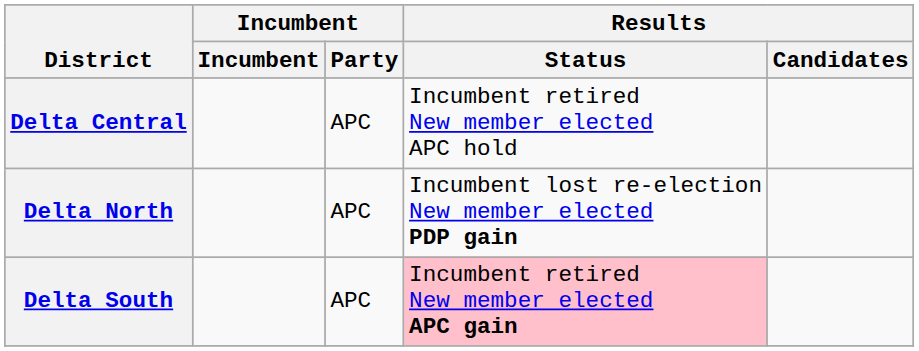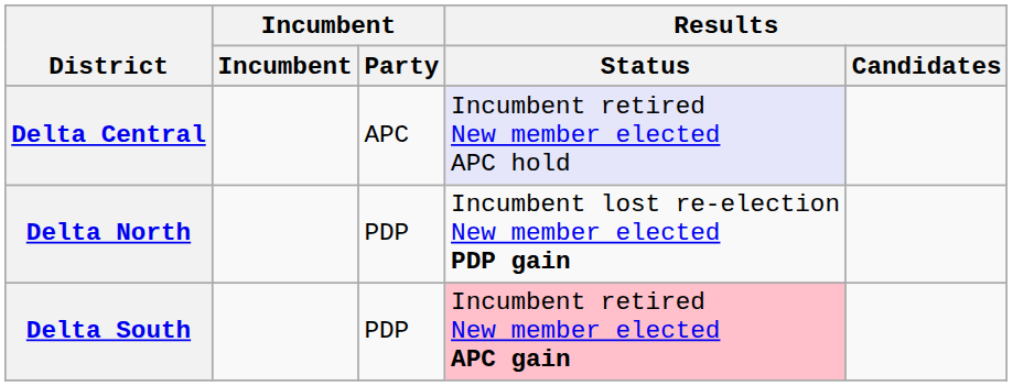 <table class="wikitable sortable">
 <tr valign=bottom>
 <th rowspan=2>District</th>
 <th colspan=2>Incumbent</th>
 <th colspan=2>Results</th>
 </tr>
 <tr valign=bottom>
 <th>Incumbent</th>
 <th>Party</th>
 <th>Status</th>
 <th>Candidates</th>
 </tr>
 <tr>
 <th><a href='#'>Delta Central</a></th>
 <td></td>
 <td>APC</td>
-<td>Incumbent retired<br><a href='#'>New member elected</a><br>APC hold</td>
+<td style="background: lavender;">Incumbent retired<br><a href='#'>New member elected</a><br>APC hold</td>
 <td nowrap></td>
 </tr>
 <tr>
 <th><a href='#'>Delta North</a></th>
 <td></td>
-<td>APC</td>
+<td>PDP</td>
 <td>Incumbent lost re-election<br><a href='#'>New member elected</a><br><strong>PDP gain</strong></td>
 <td nowrap></td>
 </tr>
 <tr>
 <th><a href='#'>Delta South</a></th>
 <td></td>
-<td>APC</td>
+<td>PDP</td>
 <td style="background: pink;">Incumbent retired<br><a href='#'>New member elected</a><br><strong>APC gain</strong></td>
 <td nowrap></td>
 </tr>
 </table>
